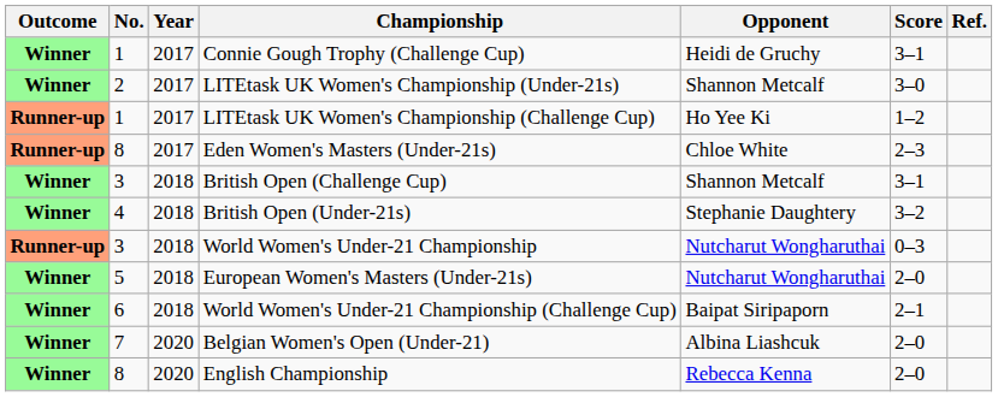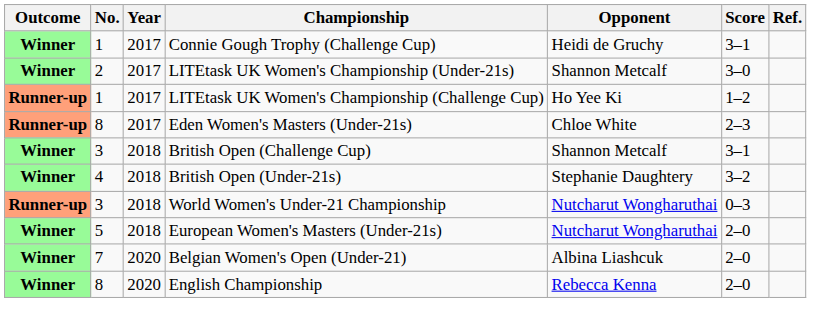 <table class="wikitable">
 <tr>
 <th>Outcome</th>
 <th>No.</th>
 <th>Year</th>
 <th>Championship</th>
 <th>Opponent</th>
 <th>Score</th>
 <th>Ref.</th>
 </tr>
 <tr>
 <th scope="row" style="background:#98FB98">Winner</th>
 <td>1</td>
 <td>2017</td>
 <td>Connie Gough Trophy (Challenge Cup)</td>
 <td>Heidi de Gruchy</td>
 <td>3–1</td>
 <td></td>
 </tr>
 <tr>
 <th scope="row" style="background:#98FB98">Winner</th>
 <td>2</td>
 <td>2017</td>
 <td>LITEtask UK Women's Championship (Under-21s)</td>
 <td>Shannon Metcalf</td>
 <td>3–0</td>
 <td></td>
 </tr>
 <tr>
 <th scope="row" style="background:#ffa07a;">Runner-up</th>
 <td>1</td>
 <td>2017</td>
 <td>LITEtask UK Women's Championship (Challenge Cup)</td>
 <td>Ho Yee Ki</td>
 <td>1–2</td>
 <td></td>
 </tr>
 <tr>
 <th scope="row" style="background:#ffa07a;">Runner-up</th>
 <td>8</td>
 <td>2017</td>
 <td>Eden Women's Masters (Under-21s)</td>
 <td>Chloe White</td>
 <td>2–3</td>
 <td></td>
 </tr>
 <tr>
 <th scope="row" style="background:#98FB98">Winner</th>
 <td>3</td>
 <td>2018</td>
 <td>British Open (Challenge Cup) </td>
 <td>Shannon Metcalf</td>
 <td>3–1</td>
 <td></td>
 </tr>
 <tr>
 <th scope="row" style="background:#98FB98">Winner</th>
 <td>4</td>
 <td>2018</td>
 <td>British Open (Under-21s)</td>
 <td>Stephanie Daughtery</td>
 <td>3–2</td>
 <td></td>
 </tr>
 <tr>
 <th scope="row" style="background:#ffa07a;">Runner-up</th>
 <td>3</td>
 <td>2018</td>
 <td>World Women's Under-21 Championship</td>
 <td><a href='#'>Nutcharut Wongharuthai</a></td>
 <td>0–3</td>
 <td></td>
 </tr>
 <tr>
 <th scope="row" style="background:#98FB98">Winner</th>
 <td>5</td>
 <td>2018</td>
 <td>European Women's Masters (Under-21s)</td>
 <td><a href='#'>Nutcharut Wongharuthai</a></td>
 <td>2–0</td>
 <td></td>
 </tr>
 <tr>
 <th scope="row" style="background:#98FB98">Winner</th>
-<td>6</td>
-<td>2018</td>
-<td>World Women's Under-21 Championship (Challenge Cup)</td>
-<td>Baipat Siripaporn</td>
-<td>2–1</td>
-<td></td>
-</tr>
-<tr>
-<th scope="row" style="background:#98FB98">Winner</th>
 <td>7</td>
 <td>2020</td>
 <td>Belgian Women's Open (Under-21)</td>
 <td>Albina Liashcuk</td>
 <td>2–0</td>
 <td></td>
 </tr>
 <tr>
 <th scope="row" style="background:#98FB98">Winner</th>
 <td>8</td>
 <td>2020</td>
 <td>English Championship</td>
 <td><a href='#'>Rebecca Kenna</a></td>
 <td>2–0</td>
 <td></td>
 </tr>
 </table>
